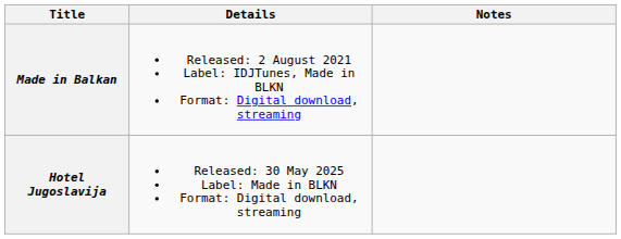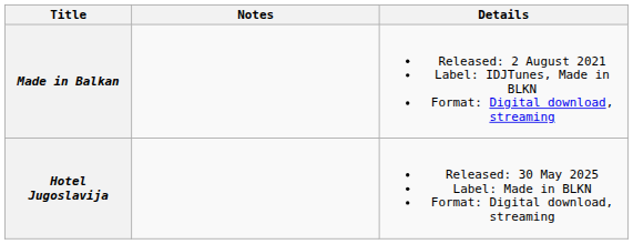 <table class="wikitable plainrowheaders" style="text-align:center;">
 <tr>
 <th scope="col" style="width:10em;">Title</th>
+<th scope="col" style="width:20em;">Notes</th>
 <th scope="col" style="width:20em;">Details</th>
-<th scope="col" style="width:20em;">Notes</th>
 </tr>
 <tr>
 <th scope="row"><em>Made in Balkan</em></th>
+<td></td>
 <td><br><ul><li>Released: 2 August 2021</li><li>Label: IDJTunes, Made in BLKN</li><li>Format: <a href='#'>Digital download</a>, <a href='#'>streaming</a></li></ul></td>
-<td></td>
 </tr>
 <tr>
 <th scope="row"><em>Hotel Jugoslavija</em></th>
+<td></td>
 <td><br><ul><li>Released: 30 May 2025</li><li>Label: Made in BLKN</li><li>Format: Digital download, streaming</li></ul></td>
-<td></td>
 </tr>
 </table>
